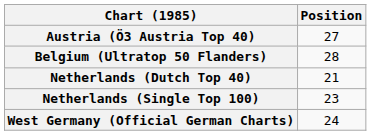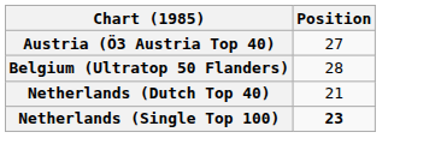 <table class="wikitable sortable plainrowheaders" style="text-align:center">
 <tr>
 <th scope="col">Chart (1985)</th>
 <th scope="col">Position</th>
 </tr>
 <tr>
 <th scope="row">Austria (Ö3 Austria Top 40)</th>
 <td>27</td>
 </tr>
 <tr>
 <th scope="row">Belgium (Ultratop 50 Flanders)</th>
 <td>28</td>
 </tr>
 <tr>
 <th scope="row">Netherlands (Dutch Top 40)</th>
 <td>21</td>
 </tr>
 <tr>
 <th scope="row">Netherlands (Single Top 100)</th>
-<td>23</td>
-</tr>
-<tr>
-<th scope="row">West Germany (Official German Charts)</th>
-<td>24</td>
+<td><strong>23</strong></td>
 </tr>
 </table>
